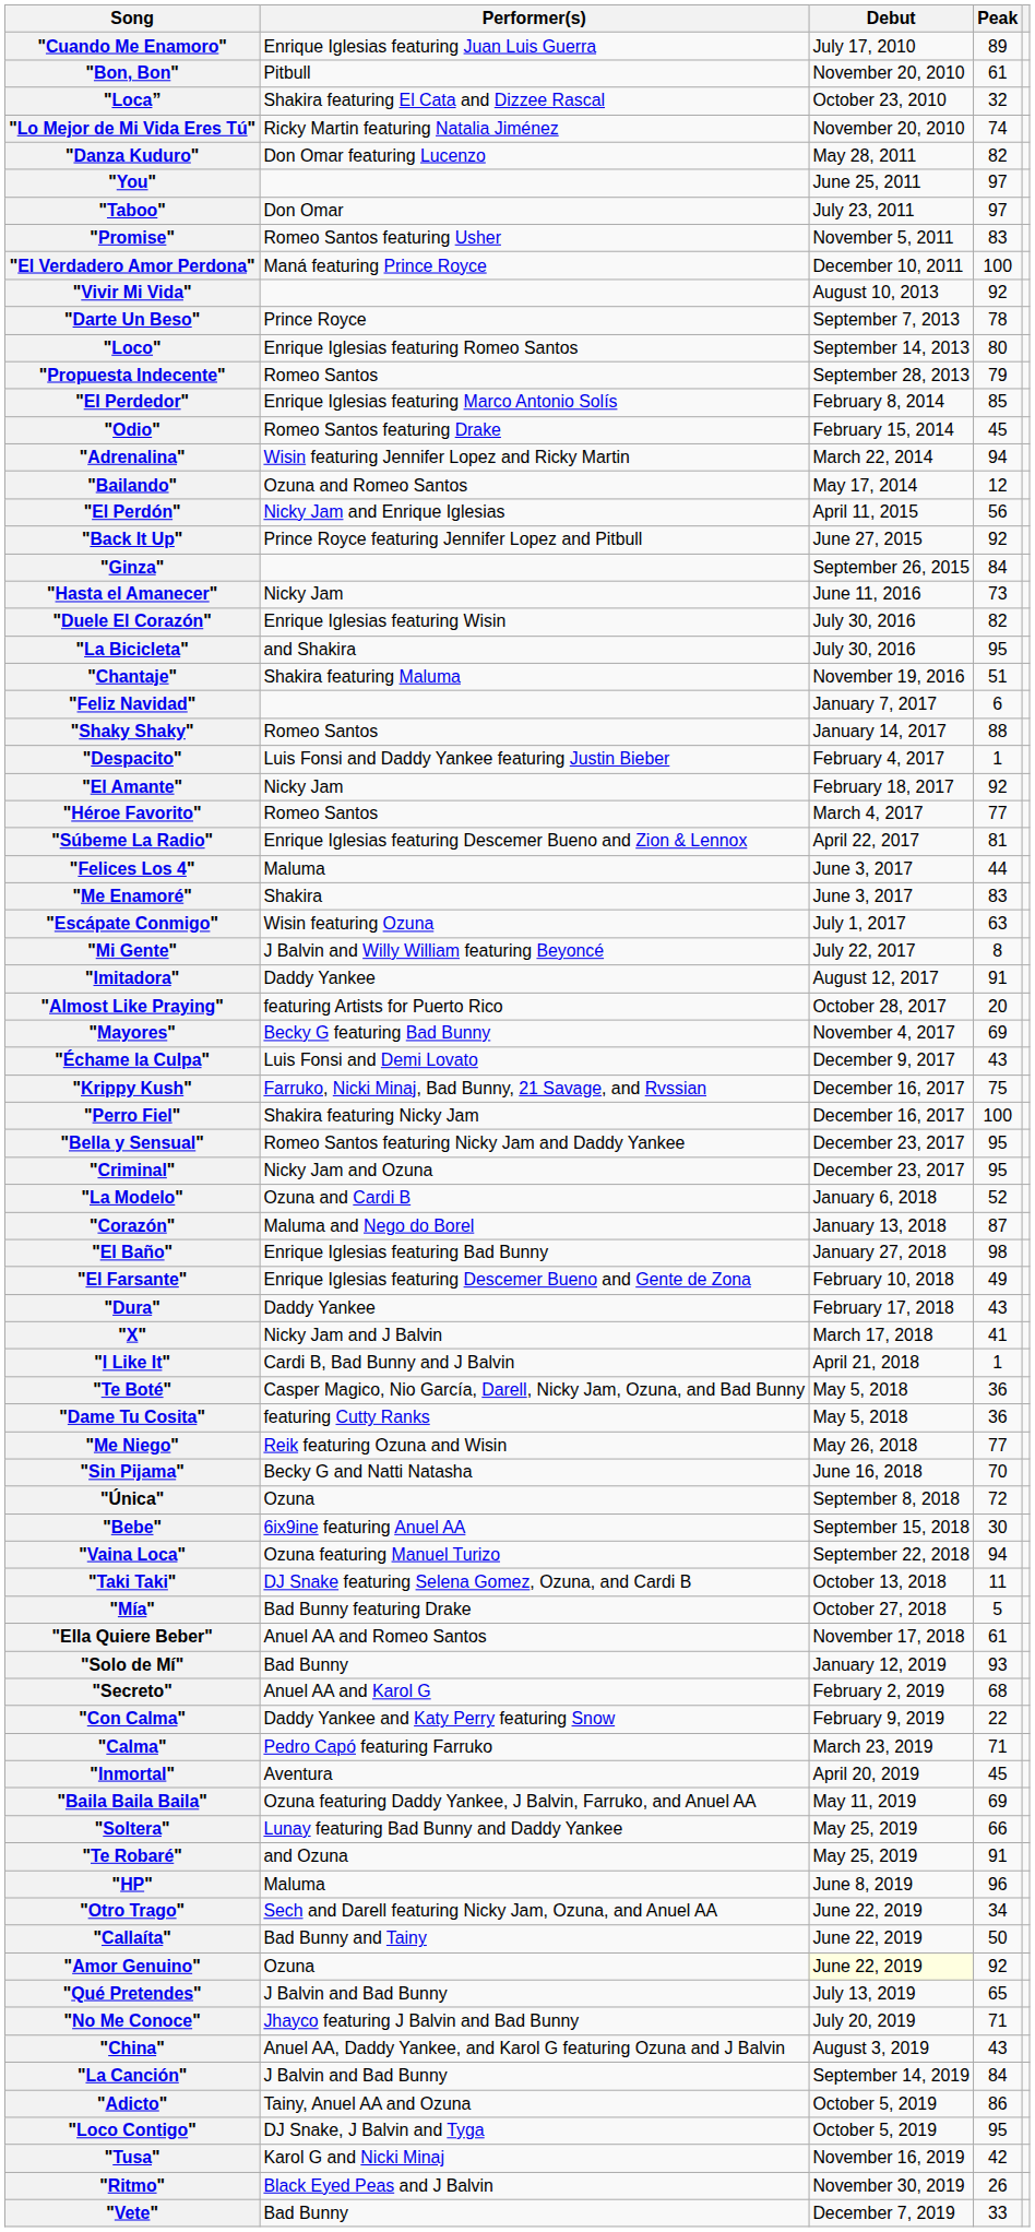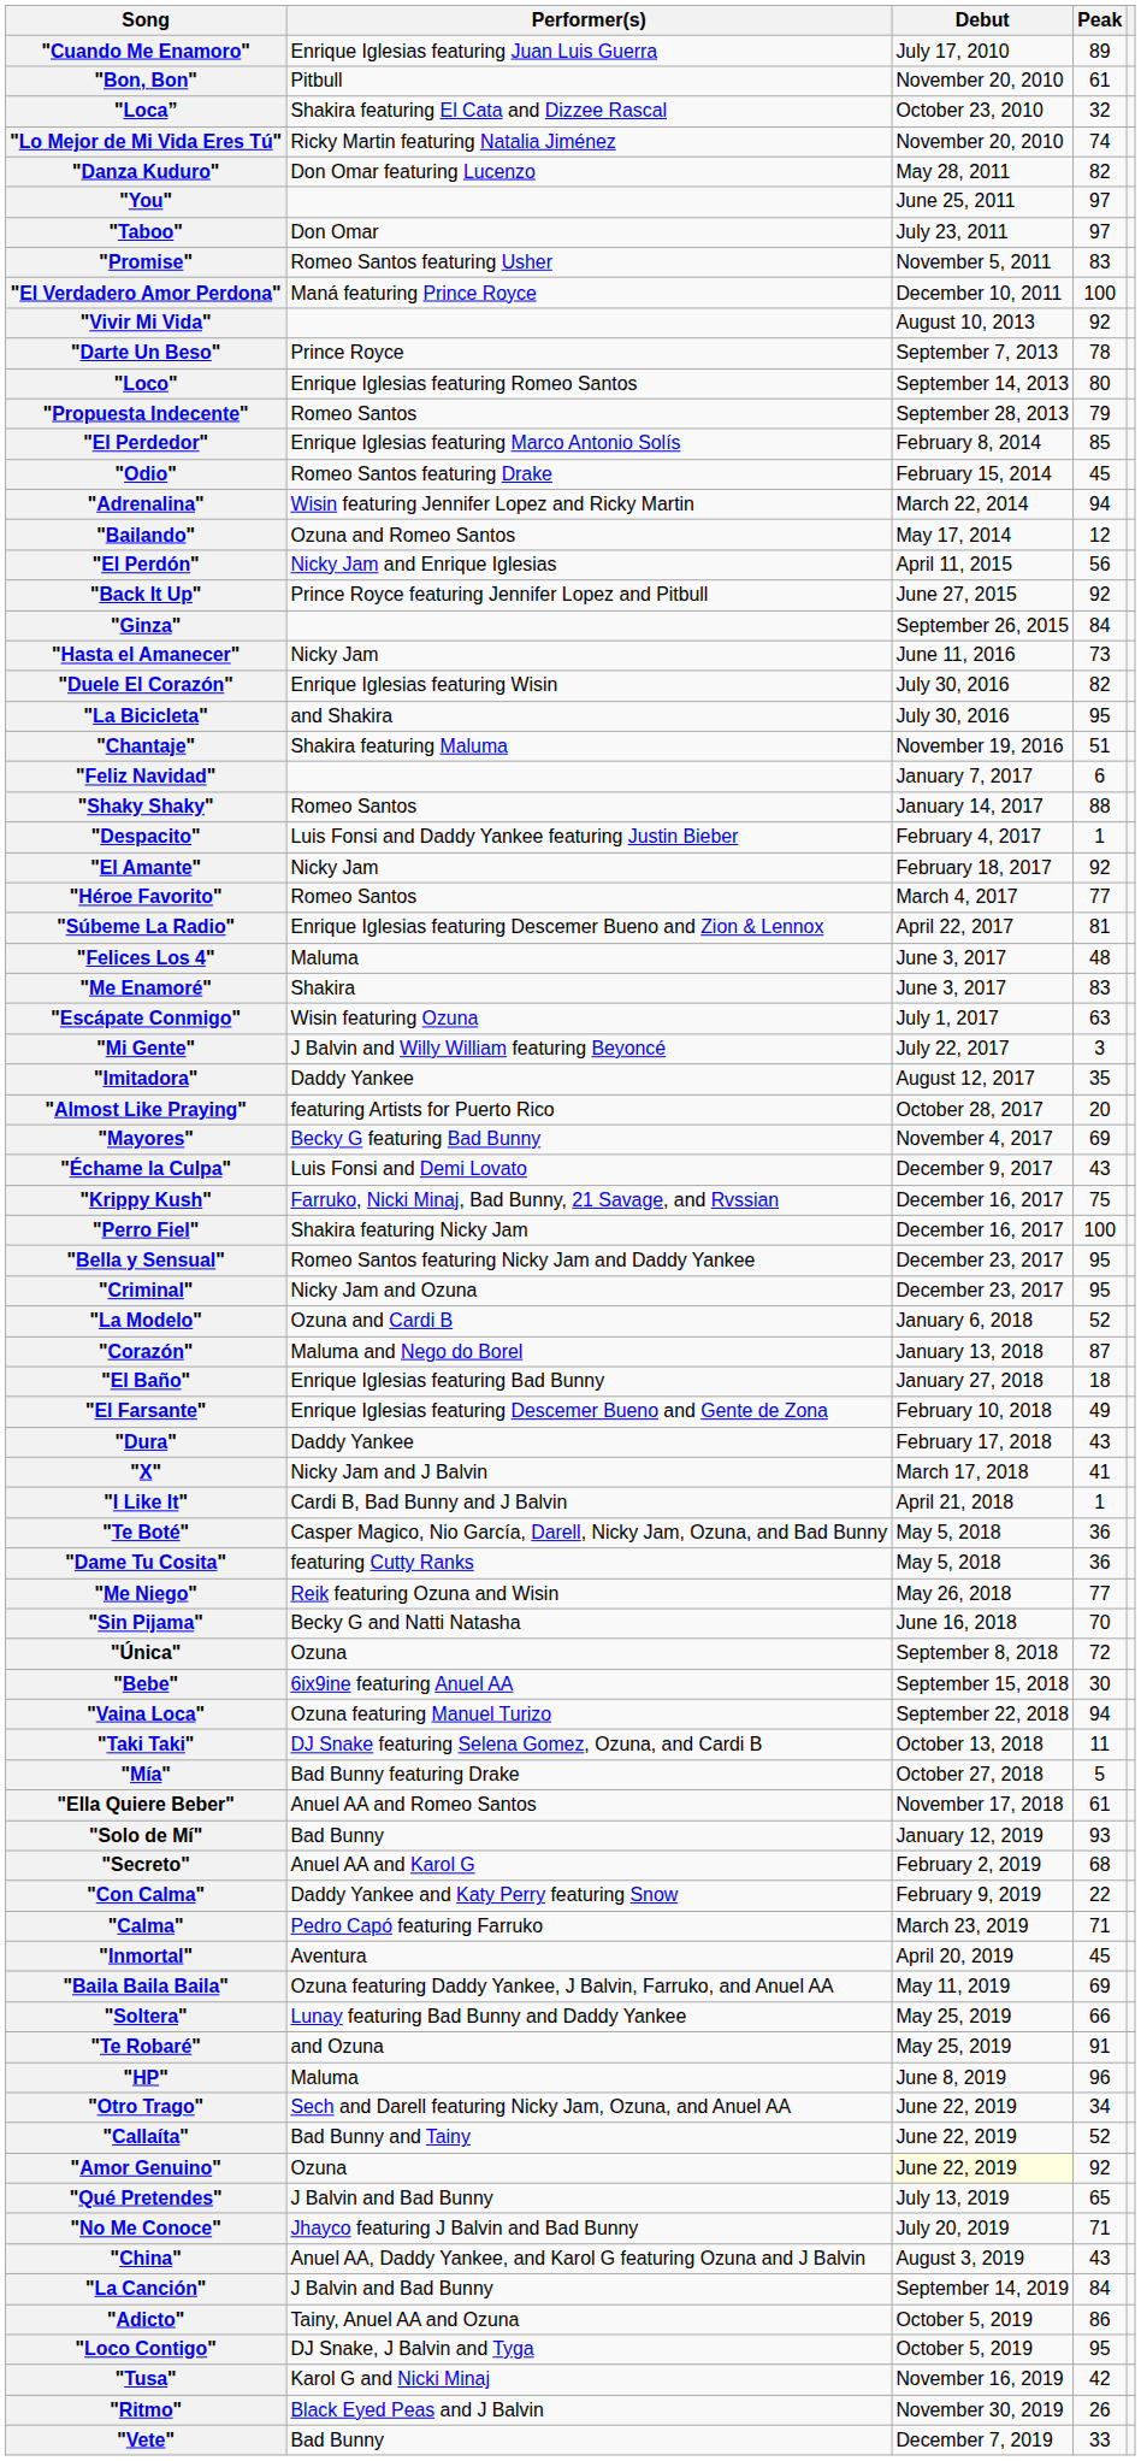 <table class="wikitable sortable plainrowheaders">
 <tr>
 <th>Song</th>
 <th>Performer(s)</th>
 <th>Debut</th>
 <th>Peak</th>
 <th class="unsortable"></th>
 </tr>
 <tr>
 <th scope="row">"<a href='#'>Cuando Me Enamoro</a>"</th>
 <td>Enrique Iglesias featuring <a href='#'>Juan Luis Guerra</a></td>
 <td>July 17, 2010</td>
 <td align="center">89</td>
 <td></td>
 </tr>
 <tr>
 <th scope="row">"<a href='#'>Bon, Bon</a>"</th>
 <td>Pitbull</td>
 <td>November 20, 2010</td>
 <td align="center">61</td>
 <td></td>
 </tr>
 <tr>
 <th scope="row">"<a href='#'>Loca</a>”</th>
 <td>Shakira featuring <a href='#'>El Cata</a> and <a href='#'>Dizzee Rascal</a></td>
 <td>October 23, 2010</td>
 <td align="center">32</td>
 <td></td>
 </tr>
 <tr>
 <th scope="row">"<a href='#'>Lo Mejor de Mi Vida Eres Tú</a>"</th>
 <td>Ricky Martin featuring <a href='#'>Natalia Jiménez</a></td>
 <td>November 20, 2010</td>
 <td align="center">74</td>
 <td></td>
 </tr>
 <tr>
 <th scope="row">"<a href='#'>Danza Kuduro</a>"</th>
 <td>Don Omar featuring <a href='#'>Lucenzo</a></td>
 <td>May 28, 2011</td>
 <td align="center">82</td>
 <td></td>
 </tr>
 <tr>
 <th scope="row">"<a href='#'>You</a>"</th>
 <td></td>
 <td>June 25, 2011</td>
 <td align="center">97</td>
 <td></td>
 </tr>
 <tr>
 <th scope="row">"<a href='#'>Taboo</a>"</th>
 <td>Don Omar</td>
 <td>July 23, 2011</td>
 <td align="center">97</td>
 <td></td>
 </tr>
 <tr>
 <th scope="row">"<a href='#'>Promise</a>"</th>
 <td>Romeo Santos featuring <a href='#'>Usher</a></td>
 <td>November 5, 2011</td>
 <td align="center">83</td>
 <td></td>
 </tr>
 <tr>
 <th scope="row">"<a href='#'>El Verdadero Amor Perdona</a>"</th>
 <td>Maná featuring <a href='#'>Prince Royce</a></td>
 <td>December 10, 2011</td>
 <td align="center">100</td>
 <td></td>
 </tr>
 <tr>
 <th scope="row">"<a href='#'>Vivir Mi Vida</a>"</th>
 <td></td>
 <td>August 10, 2013</td>
 <td align="center">92</td>
 <td></td>
 </tr>
 <tr>
 <th scope="row">"<a href='#'>Darte Un Beso</a>"</th>
 <td>Prince Royce</td>
 <td>September 7, 2013</td>
 <td align="center">78</td>
 <td></td>
 </tr>
 <tr>
 <th scope="row">"<a href='#'>Loco</a>"</th>
 <td>Enrique Iglesias featuring Romeo Santos</td>
 <td>September 14, 2013</td>
 <td align="center">80</td>
 <td></td>
 </tr>
 <tr>
 <th scope="row">"<a href='#'>Propuesta Indecente</a>"</th>
 <td>Romeo Santos</td>
 <td>September 28, 2013</td>
 <td align="center">79</td>
 <td></td>
 </tr>
 <tr>
 <th scope="row">"<a href='#'>El Perdedor</a>"</th>
 <td>Enrique Iglesias featuring <a href='#'>Marco Antonio Solís</a></td>
 <td>February 8, 2014</td>
 <td align="center">85</td>
 <td></td>
 </tr>
 <tr>
 <th scope="row">"<a href='#'>Odio</a>"</th>
 <td>Romeo Santos featuring <a href='#'>Drake</a></td>
 <td>February 15, 2014</td>
 <td align="center">45</td>
 <td></td>
 </tr>
 <tr>
 <th scope="row">"<a href='#'>Adrenalina</a>"</th>
 <td><a href='#'>Wisin</a> featuring Jennifer Lopez and Ricky Martin</td>
 <td>March 22, 2014</td>
 <td align="center">94</td>
 <td></td>
 </tr>
 <tr>
 <th scope="row">"<a href='#'>Bailando</a>"</th>
 <td>Ozuna and Romeo Santos</td>
 <td>May 17, 2014</td>
 <td align="center">12</td>
 <td></td>
 </tr>
 <tr>
 <th scope="row">"<a href='#'>El Perdón</a>"</th>
 <td><a href='#'>Nicky Jam</a> and Enrique Iglesias</td>
 <td>April 11, 2015</td>
 <td align="center">56</td>
 <td></td>
 </tr>
 <tr>
 <th scope="row">"<a href='#'>Back It Up</a>"</th>
 <td>Prince Royce featuring Jennifer Lopez and Pitbull</td>
 <td>June 27, 2015</td>
 <td align="center">92</td>
 <td></td>
 </tr>
 <tr>
 <th scope="row">"<a href='#'>Ginza</a>"</th>
 <td></td>
 <td>September 26, 2015</td>
 <td align="center">84</td>
 <td></td>
 </tr>
 <tr>
 <th scope="row">"<a href='#'>Hasta el Amanecer</a>"</th>
 <td>Nicky Jam</td>
 <td>June 11, 2016</td>
 <td align="center">73</td>
 <td></td>
 </tr>
 <tr>
 <th scope="row">"<a href='#'>Duele El Corazón</a>"</th>
 <td>Enrique Iglesias featuring Wisin</td>
 <td>July 30, 2016</td>
 <td align="center">82</td>
 <td></td>
 </tr>
 <tr>
 <th scope="row">"<a href='#'>La Bicicleta</a>"</th>
 <td> and Shakira</td>
 <td>July 30, 2016</td>
 <td align="center">95</td>
 <td></td>
 </tr>
 <tr>
 <th scope="row">"<a href='#'>Chantaje</a>"</th>
 <td>Shakira featuring <a href='#'>Maluma</a></td>
 <td>November 19, 2016</td>
 <td align="center">51</td>
 <td></td>
 </tr>
 <tr>
 <th scope="row">"<a href='#'>Feliz Navidad</a>"</th>
 <td></td>
 <td>January 7, 2017</td>
 <td align="center">6</td>
 <td></td>
 </tr>
 <tr>
 <th scope="row">"<a href='#'>Shaky Shaky</a>"</th>
 <td>Romeo Santos</td>
 <td>January 14, 2017</td>
 <td align="center">88</td>
 <td></td>
 </tr>
 <tr>
 <th scope="row">"<a href='#'>Despacito</a>"</th>
 <td>Luis Fonsi and Daddy Yankee featuring <a href='#'>Justin Bieber</a></td>
 <td>February 4, 2017</td>
 <td align="center">1</td>
 <td></td>
 </tr>
 <tr>
 <th scope="row">"<a href='#'>El Amante</a>"</th>
 <td>Nicky Jam</td>
 <td>February 18, 2017</td>
 <td align="center">92</td>
 <td></td>
 </tr>
 <tr>
 <th scope="row">"<a href='#'>Héroe Favorito</a>"</th>
 <td>Romeo Santos</td>
 <td>March 4, 2017</td>
 <td align="center">77</td>
 <td></td>
 </tr>
 <tr>
 <th scope="row">"<a href='#'>Súbeme La Radio</a>"</th>
 <td>Enrique Iglesias featuring Descemer Bueno and <a href='#'>Zion & Lennox</a></td>
 <td>April 22, 2017</td>
 <td align="center">81</td>
 <td></td>
 </tr>
 <tr>
 <th scope="row">"<a href='#'>Felices Los 4</a>"</th>
 <td>Maluma</td>
 <td>June 3, 2017</td>
-<td align="center">44</td>
+<td align="center">48</td>
 <td></td>
 </tr>
 <tr>
 <th scope="row">"<a href='#'>Me Enamoré</a>"</th>
 <td>Shakira</td>
 <td>June 3, 2017</td>
 <td align="center">83</td>
 <td></td>
 </tr>
 <tr>
 <th scope="row">"<a href='#'>Escápate Conmigo</a>"</th>
 <td>Wisin featuring <a href='#'>Ozuna</a></td>
 <td>July 1, 2017</td>
 <td align="center">63</td>
 <td></td>
 </tr>
 <tr>
 <th scope="row">"<a href='#'>Mi Gente</a>"</th>
 <td>J Balvin and <a href='#'>Willy William</a> featuring <a href='#'>Beyoncé</a></td>
 <td>July 22, 2017</td>
-<td align="center">8</td>
+<td align="center">3</td>
 <td></td>
 </tr>
 <tr>
 <th scope="row">"<a href='#'>Imitadora</a>"</th>
 <td>Daddy Yankee</td>
 <td>August 12, 2017</td>
-<td align="center">91</td>
+<td align="center">35</td>
 <td></td>
 </tr>
 <tr>
 <th scope="row">"<a href='#'>Almost Like Praying</a>"</th>
 <td> featuring Artists for Puerto Rico</td>
 <td>October 28, 2017</td>
 <td align="center">20</td>
 <td></td>
 </tr>
 <tr>
 <th scope="row">"<a href='#'>Mayores</a>"</th>
 <td><a href='#'>Becky G</a> featuring <a href='#'>Bad Bunny</a></td>
 <td>November 4, 2017</td>
 <td align="center">69</td>
 <td></td>
 </tr>
 <tr>
 <th scope="row">"<a href='#'>Échame la Culpa</a>"</th>
 <td>Luis Fonsi and <a href='#'>Demi Lovato</a></td>
 <td>December 9, 2017</td>
 <td align="center">43</td>
 <td></td>
 </tr>
 <tr>
 <th scope="row">"<a href='#'>Krippy Kush</a>"</th>
 <td><a href='#'>Farruko</a>, <a href='#'>Nicki Minaj</a>, Bad Bunny, <a href='#'>21 Savage</a>, and <a href='#'>Rvssian</a></td>
 <td>December 16, 2017</td>
 <td align="center">75</td>
 <td></td>
 </tr>
 <tr>
 <th scope="row">"<a href='#'>Perro Fiel</a>"</th>
 <td>Shakira featuring Nicky Jam</td>
 <td>December 16, 2017</td>
 <td align="center">100</td>
 <td></td>
 </tr>
 <tr>
 <th scope="row">"<a href='#'>Bella y Sensual</a>"</th>
 <td>Romeo Santos featuring Nicky Jam and Daddy Yankee</td>
 <td>December 23, 2017</td>
 <td align="center">95</td>
 <td></td>
 </tr>
 <tr>
 <th scope="row">"<a href='#'>Criminal</a>"</th>
 <td>Nicky Jam and Ozuna</td>
 <td>December 23, 2017</td>
 <td align="center">95</td>
 <td></td>
 </tr>
 <tr>
 <th scope="row">"<a href='#'>La Modelo</a>"</th>
 <td>Ozuna and <a href='#'>Cardi B</a></td>
 <td>January 6, 2018</td>
 <td align="center">52</td>
 <td></td>
 </tr>
 <tr>
 <th scope="row">"<a href='#'>Corazón</a>"</th>
 <td>Maluma and <a href='#'>Nego do Borel</a></td>
 <td>January 13, 2018</td>
 <td align="center">87</td>
 <td></td>
 </tr>
 <tr>
 <th scope="row">"<a href='#'>El Baño</a>"</th>
 <td>Enrique Iglesias featuring Bad Bunny</td>
 <td>January 27, 2018</td>
-<td align="center">98</td>
+<td align="center">18</td>
 <td></td>
 </tr>
 <tr>
 <th scope="row">"<a href='#'>El Farsante</a>"</th>
 <td>Enrique Iglesias featuring <a href='#'>Descemer Bueno</a> and <a href='#'>Gente de Zona</a></td>
 <td>February 10, 2018</td>
 <td align="center">49</td>
 <td></td>
 </tr>
 <tr>
 <th scope="row">"<a href='#'>Dura</a>"</th>
 <td>Daddy Yankee</td>
 <td>February 17, 2018</td>
 <td align="center">43</td>
 <td></td>
 </tr>
 <tr>
 <th scope="row">"<a href='#'>X</a>"</th>
 <td>Nicky Jam and J Balvin</td>
 <td>March 17, 2018</td>
 <td align="center">41</td>
 <td></td>
 </tr>
 <tr>
 <th scope="row">"<a href='#'>I Like It</a>"</th>
 <td>Cardi B, Bad Bunny and J Balvin</td>
 <td>April 21, 2018</td>
 <td align="center">1</td>
 <td></td>
 </tr>
 <tr>
 <th scope="row">"<a href='#'>Te Boté</a>"</th>
 <td>Casper Magico, Nio García, <a href='#'>Darell</a>, Nicky Jam, Ozuna, and Bad Bunny</td>
 <td>May 5, 2018</td>
 <td align="center">36</td>
 <td></td>
 </tr>
 <tr>
 <th scope="row">"<a href='#'>Dame Tu Cosita</a>"</th>
 <td> featuring <a href='#'>Cutty Ranks</a></td>
 <td>May 5, 2018</td>
 <td align="center">36</td>
 <td></td>
 </tr>
 <tr>
 <th scope="row">"<a href='#'>Me Niego</a>"</th>
 <td><a href='#'>Reik</a> featuring Ozuna and Wisin</td>
 <td>May 26, 2018</td>
 <td align="center">77</td>
 <td></td>
 </tr>
 <tr>
 <th scope="row">"<a href='#'>Sin Pijama</a>"</th>
 <td>Becky G and Natti Natasha</td>
 <td>June 16, 2018</td>
 <td align="center">70</td>
 <td></td>
 </tr>
 <tr>
 <th scope="row">"Única"</th>
 <td>Ozuna</td>
 <td>September 8, 2018</td>
 <td align="center">72</td>
 <td></td>
 </tr>
 <tr>
 <th scope="row">"<a href='#'>Bebe</a>"</th>
 <td><a href='#'>6ix9ine</a> featuring <a href='#'>Anuel AA</a></td>
 <td>September 15, 2018</td>
 <td align="center">30</td>
 <td></td>
 </tr>
 <tr>
 <th scope="row">"<a href='#'>Vaina Loca</a>"</th>
 <td>Ozuna featuring <a href='#'>Manuel Turizo</a></td>
 <td>September 22, 2018</td>
 <td align="center">94</td>
 <td></td>
 </tr>
 <tr>
 <th scope="row">"<a href='#'>Taki Taki</a>"</th>
 <td><a href='#'>DJ Snake</a> featuring <a href='#'>Selena Gomez</a>, Ozuna, and Cardi B</td>
 <td>October 13, 2018</td>
 <td align="center">11</td>
 <td></td>
 </tr>
 <tr>
 <th scope="row">"<a href='#'>Mía</a>"</th>
 <td>Bad Bunny featuring Drake</td>
 <td>October 27, 2018</td>
 <td align="center">5</td>
 <td></td>
 </tr>
 <tr>
 <th scope="row">"Ella Quiere Beber"</th>
 <td>Anuel AA and Romeo Santos</td>
 <td>November 17, 2018</td>
 <td align="center">61</td>
 <td></td>
 </tr>
 <tr>
 <th scope="row">"Solo de Mí"</th>
 <td>Bad Bunny</td>
 <td>January 12, 2019</td>
 <td align="center">93</td>
 <td></td>
 </tr>
 <tr>
 <th scope="row">"Secreto"</th>
 <td>Anuel AA and <a href='#'>Karol G</a></td>
 <td>February 2, 2019</td>
 <td align="center">68</td>
 <td></td>
 </tr>
 <tr>
 <th scope="row">"<a href='#'>Con Calma</a>"</th>
 <td>Daddy Yankee and <a href='#'>Katy Perry</a> featuring <a href='#'>Snow</a></td>
 <td>February 9, 2019</td>
 <td align="center">22</td>
 <td></td>
 </tr>
 <tr>
 <th scope="row">"<a href='#'>Calma</a>"</th>
 <td><a href='#'>Pedro Capó</a> featuring Farruko</td>
 <td>March 23, 2019</td>
 <td align="center">71</td>
 <td></td>
 </tr>
 <tr>
 <th scope="row">"<a href='#'>Inmortal</a>"</th>
 <td>Aventura</td>
 <td>April 20, 2019</td>
 <td align="center">45</td>
 <td></td>
 </tr>
 <tr>
 <th scope="row">"<a href='#'>Baila Baila Baila</a>"</th>
 <td>Ozuna featuring Daddy Yankee, J Balvin, Farruko, and Anuel AA</td>
 <td>May 11, 2019</td>
 <td align="center">69</td>
 <td></td>
 </tr>
 <tr>
 <th scope="row">"<a href='#'>Soltera</a>"</th>
 <td><a href='#'>Lunay</a> featuring Bad Bunny and Daddy Yankee</td>
 <td>May 25, 2019</td>
 <td align="center">66</td>
 <td></td>
 </tr>
 <tr>
 <th scope="row">"<a href='#'>Te Robaré</a>"</th>
 <td> and Ozuna</td>
 <td>May 25, 2019</td>
 <td align="center">91</td>
 <td></td>
 </tr>
 <tr>
 <th scope="row">"<a href='#'>HP</a>"</th>
 <td>Maluma</td>
 <td>June 8, 2019</td>
 <td align="center">96</td>
 <td align="center"></td>
 </tr>
 <tr>
 <th scope="row">"<a href='#'>Otro Trago</a>"</th>
 <td><a href='#'>Sech</a> and Darell featuring Nicky Jam, Ozuna, and Anuel AA</td>
 <td>June 22, 2019</td>
 <td align="center">34</td>
 <td align="center"></td>
 </tr>
 <tr>
 <th scope="row">"<a href='#'>Callaíta</a>"</th>
 <td>Bad Bunny and <a href='#'>Tainy</a></td>
 <td>June 22, 2019</td>
-<td align="center">50</td>
+<td align="center">52</td>
 <td align="center"></td>
 </tr>
 <tr>
 <th scope="row">"<a href='#'>Amor Genuino</a>"</th>
 <td>Ozuna</td>
 <td style="background: lightyellow;">June 22, 2019</td>
 <td align="center">92</td>
 <td align="center"></td>
 </tr>
 <tr>
 <th scope="row">"<a href='#'>Qué Pretendes</a>"</th>
 <td>J Balvin and Bad Bunny</td>
 <td>July 13, 2019</td>
 <td align="center">65</td>
 <td align="center"></td>
 </tr>
 <tr>
 <th scope="row">"<a href='#'>No Me Conoce</a>"</th>
 <td><a href='#'>Jhayco</a> featuring J Balvin and Bad Bunny</td>
 <td>July 20, 2019</td>
 <td align="center">71</td>
 <td align="center"></td>
 </tr>
 <tr>
 <th scope="row">"<a href='#'>China</a>"</th>
 <td>Anuel AA, Daddy Yankee, and Karol G featuring Ozuna and J Balvin</td>
 <td>August 3, 2019</td>
 <td align="center">43</td>
 <td align="center"></td>
 </tr>
 <tr>
 <th scope="row">"<a href='#'>La Canción</a>"</th>
 <td>J Balvin and Bad Bunny</td>
 <td>September 14, 2019</td>
 <td align="center">84</td>
 <td align="center"></td>
 </tr>
 <tr>
 <th scope="row">"<a href='#'>Adicto</a>"</th>
 <td>Tainy, Anuel AA and Ozuna</td>
 <td>October 5, 2019</td>
 <td align="center">86</td>
 <td align="center"></td>
 </tr>
 <tr>
 <th scope="row">"<a href='#'>Loco Contigo</a>"</th>
 <td>DJ Snake, J Balvin and <a href='#'>Tyga</a></td>
 <td>October 5, 2019</td>
 <td align="center">95</td>
 <td align="center"></td>
 </tr>
 <tr>
 <th scope="row">"<a href='#'>Tusa</a>"</th>
 <td>Karol G and <a href='#'>Nicki Minaj</a></td>
 <td>November 16, 2019</td>
 <td align="center">42</td>
 <td></td>
 </tr>
 <tr>
 <th scope="row">"<a href='#'>Ritmo</a>"</th>
 <td><a href='#'>Black Eyed Peas</a> and J Balvin</td>
 <td>November 30, 2019</td>
 <td align="center">26</td>
 <td align="center"></td>
 </tr>
 <tr>
 <th scope="row">"<a href='#'>Vete</a>"</th>
 <td>Bad Bunny</td>
 <td>December 7, 2019</td>
 <td align="center">33</td>
 <td align="center"></td>
 </tr>
 </table>
